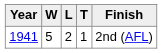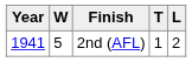 <table class="toccolours" border="1" cellpadding="4" cellspacing="2" style="border-collapse: collapse; margin:1em auto;">
 <tr bgcolor="#efefef">
 <th>Year</th>
 <th>W</th>
+<th>Finish</th>
+<th>T</th>
 <th>L</th>
-<th>T</th>
-<th>Finish</th>
 </tr>
 <tr>
 <td><a href='#'>1941</a></td>
 <td>5</td>
+<td>2nd (<a href='#'>AFL</a>)</td>
+<td>1</td>
 <td>2</td>
-<td>1</td>
-<td>2nd (<a href='#'>AFL</a>)</td>
 </tr>
 </table>
